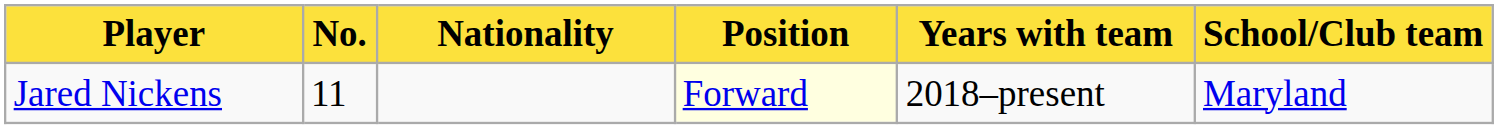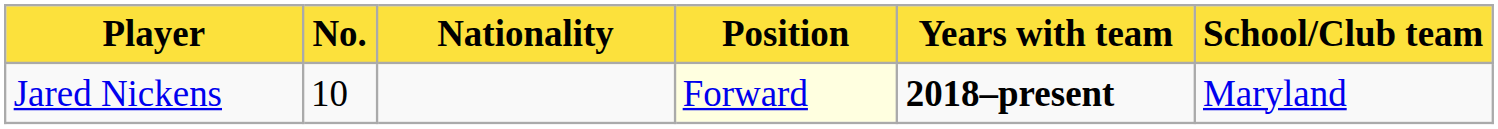 <table class="wikitable sortable sortable">
 <tr>
 <th style="background:#FCE13C; color:#000000; width:20%;">Player</th>
 <th style="background:#FCE13C; color:#000000; width:5%;">No.</th>
 <th style="background:#FCE13C; color:#000000; width:20%;">Nationality</th>
 <th style="background:#FCE13C; color:#000000; width:15%;">Position</th>
 <th style="background:#FCE13C; color:#000000; width:20%;">Years with team</th>
 <th style="background:#FCE13C; color:#000000; width:20%;">School/Club team</th>
 </tr>
 <tr>
 <td><a href='#'>Jared Nickens</a></td>
-<td>11</td>
+<td>10</td>
 <td></td>
 <td style="background: lightyellow;"><a href='#'>Forward</a></td>
-<td>2018–present</td>
+<td><strong>2018–present</strong></td>
 <td><a href='#'>Maryland</a></td>
 </tr>
 </table>
